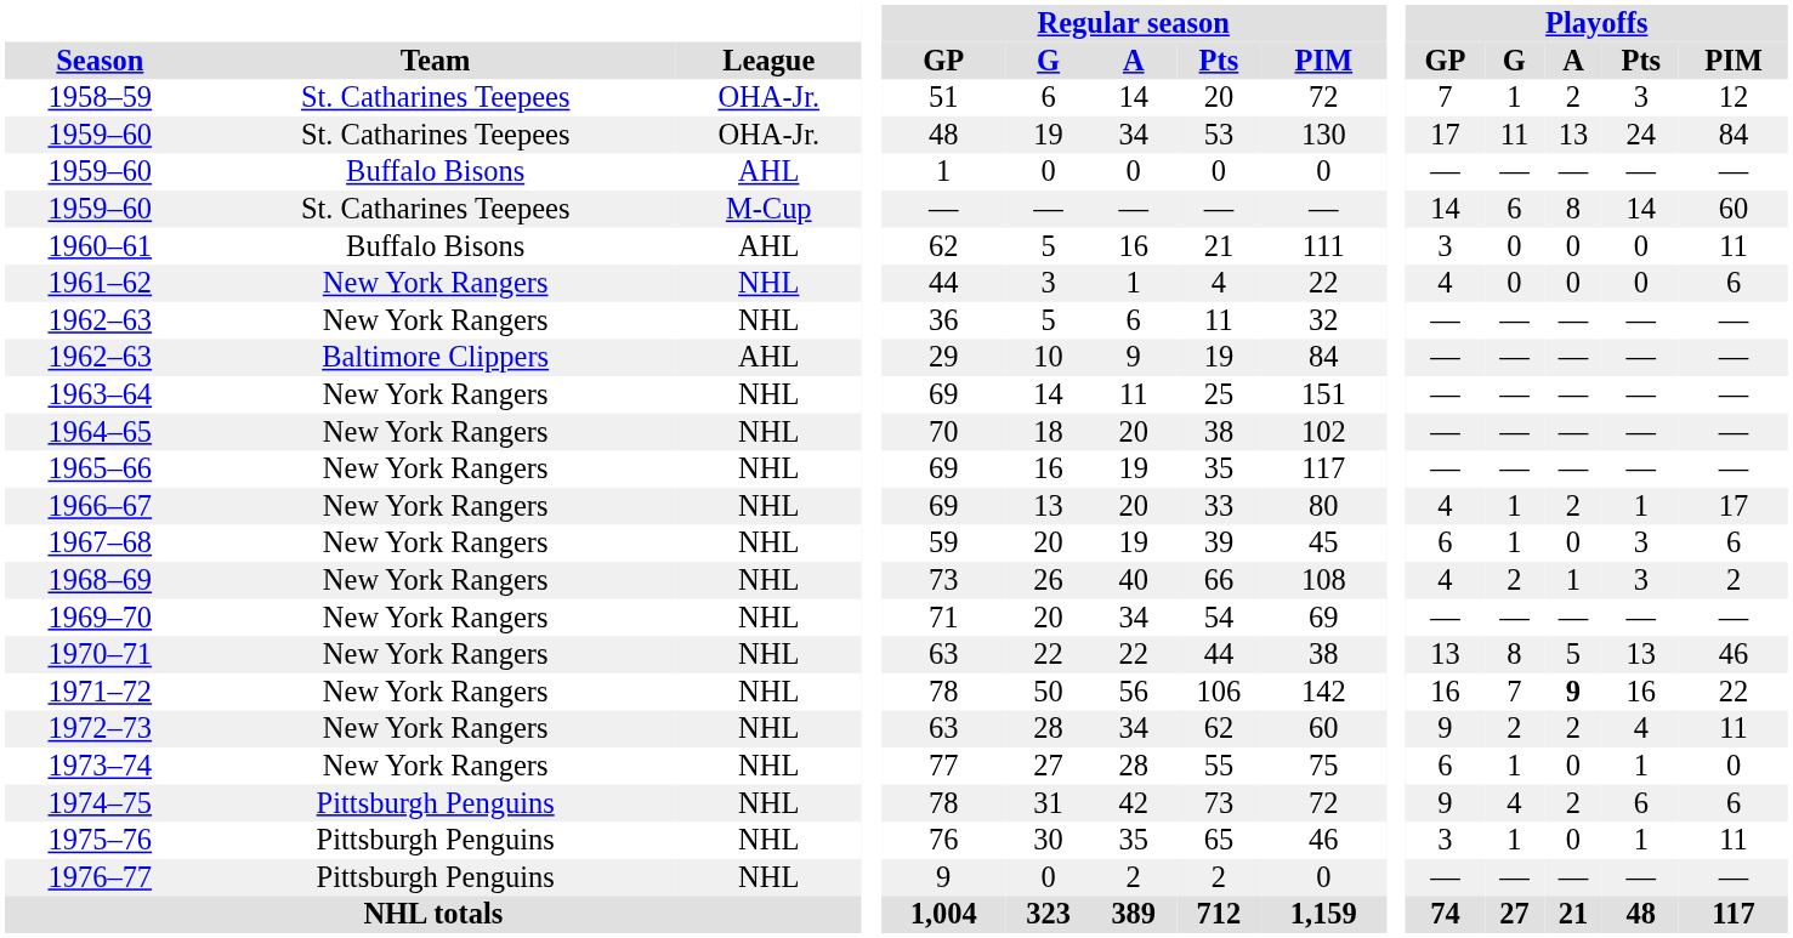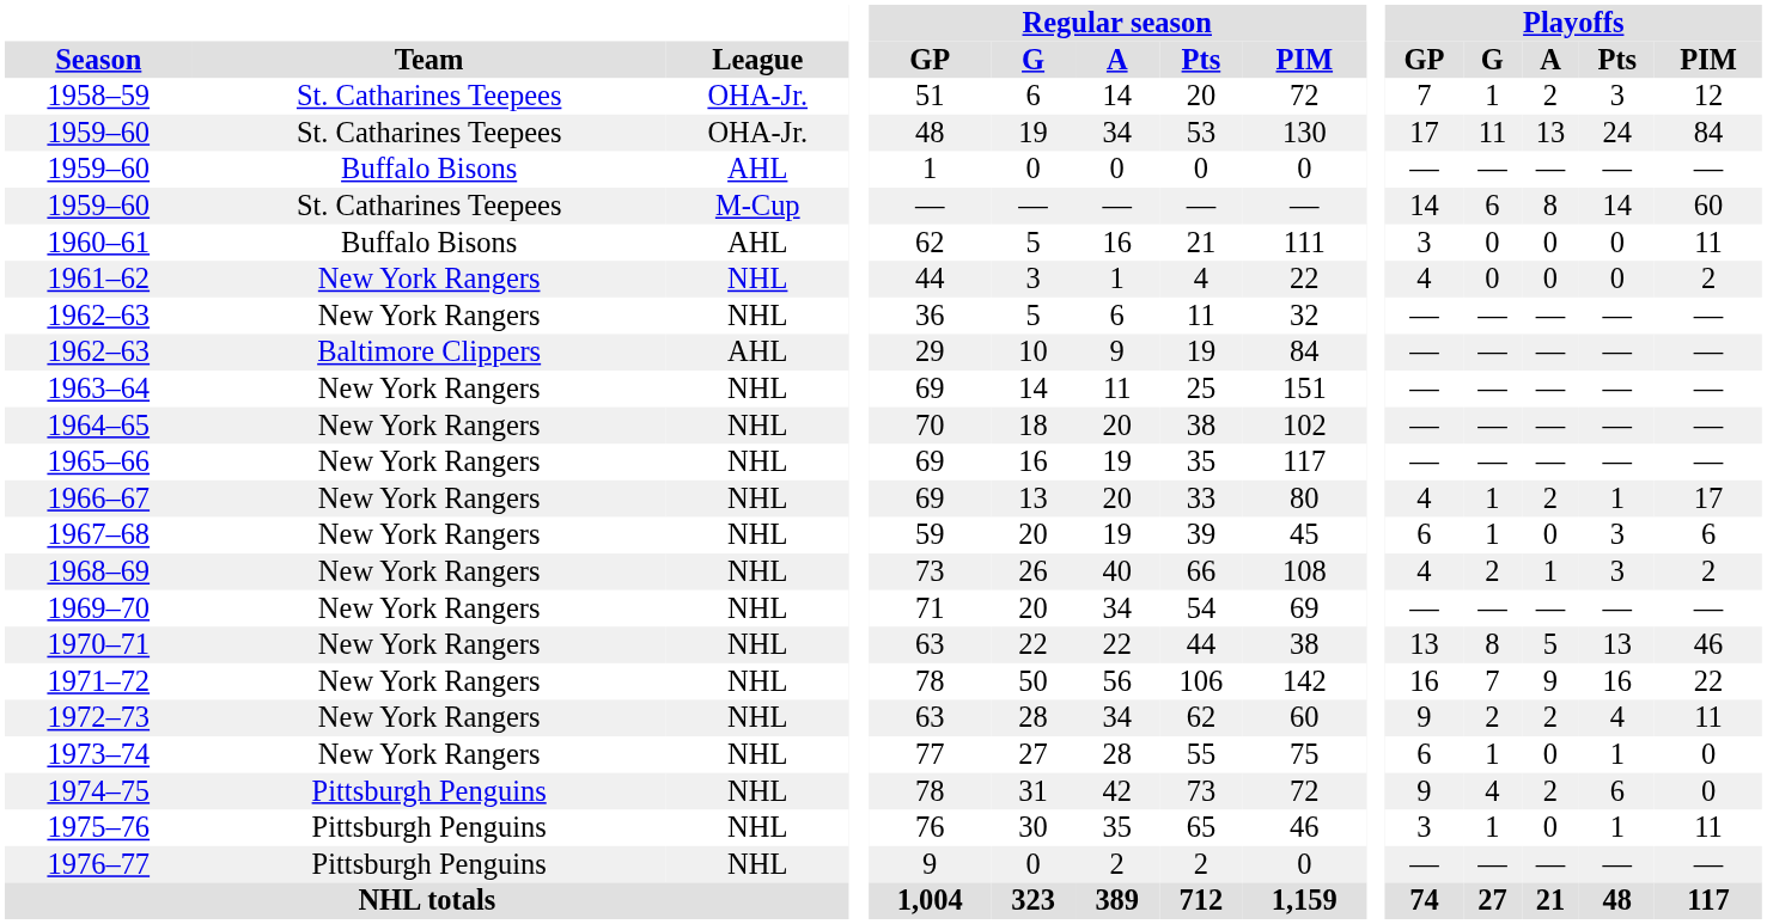 <table border="0" cellpadding="1" cellspacing="0" style="text-align:center; width:60em">
 <tr bgcolor="#e0e0e0">
 <th colspan="3" bgcolor="#ffffff"> </th>
 <th rowspan="99" bgcolor="#ffffff"> </th>
 <th colspan="5"><a href='#'>Regular season</a></th>
 <th rowspan="99" bgcolor="#ffffff"> </th>
 <th colspan="5"><a href='#'>Playoffs</a></th>
 </tr>
 <tr bgcolor="#e0e0e0">
 <th><a href='#'>Season</a></th>
 <th>Team</th>
 <th>League</th>
 <th>GP</th>
 <th><a href='#'>G</a></th>
 <th><a href='#'>A</a></th>
 <th><a href='#'>Pts</a></th>
 <th><a href='#'>PIM</a></th>
 <th>GP</th>
 <th>G</th>
 <th>A</th>
 <th>Pts</th>
 <th>PIM</th>
 </tr>
 <tr>
 <td><a href='#'>1958–59</a></td>
 <td><a href='#'>St. Catharines Teepees</a></td>
 <td><a href='#'>OHA-Jr.</a></td>
 <td>51</td>
 <td>6</td>
 <td>14</td>
 <td>20</td>
 <td>72</td>
 <td>7</td>
 <td>1</td>
 <td>2</td>
 <td>3</td>
 <td>12</td>
 </tr>
 <tr bgcolor="#f0f0f0">
 <td><a href='#'>1959–60</a></td>
 <td>St. Catharines Teepees</td>
 <td>OHA-Jr.</td>
 <td>48</td>
 <td>19</td>
 <td>34</td>
 <td>53</td>
 <td>130</td>
 <td>17</td>
 <td>11</td>
 <td>13</td>
 <td>24</td>
 <td>84</td>
 </tr>
 <tr>
 <td><a href='#'>1959–60</a></td>
 <td><a href='#'>Buffalo Bisons</a></td>
 <td><a href='#'>AHL</a></td>
 <td>1</td>
 <td>0</td>
 <td>0</td>
 <td>0</td>
 <td>0</td>
 <td>—</td>
 <td>—</td>
 <td>—</td>
 <td>—</td>
 <td>—</td>
 </tr>
 <tr bgcolor="#f0f0f0">
 <td><a href='#'>1959–60</a></td>
 <td>St. Catharines Teepees</td>
 <td><a href='#'>M-Cup</a></td>
 <td>—</td>
 <td>—</td>
 <td>—</td>
 <td>—</td>
 <td>—</td>
 <td>14</td>
 <td>6</td>
 <td>8</td>
 <td>14</td>
 <td>60</td>
 </tr>
 <tr>
 <td><a href='#'>1960–61</a></td>
 <td>Buffalo Bisons</td>
 <td>AHL</td>
 <td>62</td>
 <td>5</td>
 <td>16</td>
 <td>21</td>
 <td>111</td>
 <td>3</td>
 <td>0</td>
 <td>0</td>
 <td>0</td>
 <td>11</td>
 </tr>
 <tr bgcolor="#f0f0f0">
 <td><a href='#'>1961–62</a></td>
 <td><a href='#'>New York Rangers</a></td>
 <td><a href='#'>NHL</a></td>
 <td>44</td>
 <td>3</td>
 <td>1</td>
 <td>4</td>
 <td>22</td>
 <td>4</td>
 <td>0</td>
 <td>0</td>
 <td>0</td>
-<td>6</td>
+<td>2</td>
 </tr>
 <tr>
 <td><a href='#'>1962–63</a></td>
 <td>New York Rangers</td>
 <td>NHL</td>
 <td>36</td>
 <td>5</td>
 <td>6</td>
 <td>11</td>
 <td>32</td>
 <td>—</td>
 <td>—</td>
 <td>—</td>
 <td>—</td>
 <td>—</td>
 </tr>
 <tr bgcolor="#f0f0f0">
 <td><a href='#'>1962–63</a></td>
 <td><a href='#'>Baltimore Clippers</a></td>
 <td>AHL</td>
 <td>29</td>
 <td>10</td>
 <td>9</td>
 <td>19</td>
 <td>84</td>
 <td>—</td>
 <td>—</td>
 <td>—</td>
 <td>—</td>
 <td>—</td>
 </tr>
 <tr>
 <td><a href='#'>1963–64</a></td>
 <td>New York Rangers</td>
 <td>NHL</td>
 <td>69</td>
 <td>14</td>
 <td>11</td>
 <td>25</td>
 <td>151</td>
 <td>—</td>
 <td>—</td>
 <td>—</td>
 <td>—</td>
 <td>—</td>
 </tr>
 <tr bgcolor="#f0f0f0">
 <td><a href='#'>1964–65</a></td>
 <td>New York Rangers</td>
 <td>NHL</td>
 <td>70</td>
 <td>18</td>
 <td>20</td>
 <td>38</td>
 <td>102</td>
 <td>—</td>
 <td>—</td>
 <td>—</td>
 <td>—</td>
 <td>—</td>
 </tr>
 <tr>
 <td><a href='#'>1965–66</a></td>
 <td>New York Rangers</td>
 <td>NHL</td>
 <td>69</td>
 <td>16</td>
 <td>19</td>
 <td>35</td>
 <td>117</td>
 <td>—</td>
 <td>—</td>
 <td>—</td>
 <td>—</td>
 <td>—</td>
 </tr>
 <tr bgcolor="#f0f0f0">
 <td><a href='#'>1966–67</a></td>
 <td>New York Rangers</td>
 <td>NHL</td>
 <td>69</td>
 <td>13</td>
 <td>20</td>
 <td>33</td>
 <td>80</td>
 <td>4</td>
 <td>1</td>
 <td>2</td>
 <td>1</td>
 <td>17</td>
 </tr>
 <tr>
 <td><a href='#'>1967–68</a></td>
 <td>New York Rangers</td>
 <td>NHL</td>
 <td>59</td>
 <td>20</td>
 <td>19</td>
 <td>39</td>
 <td>45</td>
 <td>6</td>
 <td>1</td>
 <td>0</td>
 <td>3</td>
 <td>6</td>
 </tr>
 <tr bgcolor="#f0f0f0">
 <td><a href='#'>1968–69</a></td>
 <td>New York Rangers</td>
 <td>NHL</td>
 <td>73</td>
 <td>26</td>
 <td>40</td>
 <td>66</td>
 <td>108</td>
 <td>4</td>
 <td>2</td>
 <td>1</td>
 <td>3</td>
 <td>2</td>
 </tr>
 <tr>
 <td><a href='#'>1969–70</a></td>
 <td>New York Rangers</td>
 <td>NHL</td>
 <td>71</td>
 <td>20</td>
 <td>34</td>
 <td>54</td>
 <td>69</td>
 <td>—</td>
 <td>—</td>
 <td>—</td>
 <td>—</td>
 <td>—</td>
 </tr>
 <tr bgcolor="#f0f0f0">
 <td><a href='#'>1970–71</a></td>
 <td>New York Rangers</td>
 <td>NHL</td>
 <td>63</td>
 <td>22</td>
 <td>22</td>
 <td>44</td>
 <td>38</td>
 <td>13</td>
 <td>8</td>
 <td>5</td>
 <td>13</td>
 <td>46</td>
 </tr>
 <tr>
 <td><a href='#'>1971–72</a></td>
 <td>New York Rangers</td>
 <td>NHL</td>
 <td>78</td>
 <td>50</td>
 <td>56</td>
 <td>106</td>
 <td>142</td>
 <td>16</td>
 <td>7</td>
-<td><strong>9</strong></td>
+<td>9</td>
 <td>16</td>
 <td>22</td>
 </tr>
 <tr bgcolor="#f0f0f0">
 <td><a href='#'>1972–73</a></td>
 <td>New York Rangers</td>
 <td>NHL</td>
 <td>63</td>
 <td>28</td>
 <td>34</td>
 <td>62</td>
 <td>60</td>
 <td>9</td>
 <td>2</td>
 <td>2</td>
 <td>4</td>
 <td>11</td>
 </tr>
 <tr>
 <td><a href='#'>1973–74</a></td>
 <td>New York Rangers</td>
 <td>NHL</td>
 <td>77</td>
 <td>27</td>
 <td>28</td>
 <td>55</td>
 <td>75</td>
 <td>6</td>
 <td>1</td>
 <td>0</td>
 <td>1</td>
 <td>0</td>
 </tr>
 <tr bgcolor="#f0f0f0">
 <td><a href='#'>1974–75</a></td>
 <td><a href='#'>Pittsburgh Penguins</a></td>
 <td>NHL</td>
 <td>78</td>
 <td>31</td>
 <td>42</td>
 <td>73</td>
 <td>72</td>
 <td>9</td>
 <td>4</td>
 <td>2</td>
 <td>6</td>
-<td>6</td>
+<td>0</td>
 </tr>
 <tr>
 <td><a href='#'>1975–76</a></td>
 <td>Pittsburgh Penguins</td>
 <td>NHL</td>
 <td>76</td>
 <td>30</td>
 <td>35</td>
 <td>65</td>
 <td>46</td>
 <td>3</td>
 <td>1</td>
 <td>0</td>
 <td>1</td>
 <td>11</td>
 </tr>
 <tr bgcolor="#f0f0f0">
 <td><a href='#'>1976–77</a></td>
 <td>Pittsburgh Penguins</td>
 <td>NHL</td>
 <td>9</td>
 <td>0</td>
 <td>2</td>
 <td>2</td>
 <td>0</td>
 <td>—</td>
 <td>—</td>
 <td>—</td>
 <td>—</td>
 <td>—</td>
 </tr>
 <tr bgcolor="#e0e0e0">
 <th colspan="3">NHL totals</th>
 <th>1,004</th>
 <th>323</th>
 <th>389</th>
 <th>712</th>
 <th>1,159</th>
 <th>74</th>
 <th>27</th>
 <th>21</th>
 <th>48</th>
 <th>117</th>
 </tr>
 </table>
